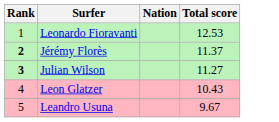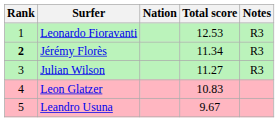 <table class="wikitable sortable" style="text-align:center">
 <tr>
 <th>Rank</th>
 <th>Surfer</th>
 <th>Nation</th>
 <th>Total score</th>
+<th>Notes</th>
 </tr>
 <tr bgcolor=bbf3bb>
 <td>1</td>
 <td align=left><a href='#'>Leonardo Fioravanti</a></td>
 <td align=left></td>
 <td>12.53</td>
+<td>R3</td>
 </tr>
 <tr bgcolor=bbf3bb>
 <td><strong>2</strong></td>
 <td align=left><a href='#'>Jérémy Florès</a></td>
 <td align=left></td>
-<td>11.37</td>
+<td>11.34</td>
+<td>R3</td>
 </tr>
 <tr bgcolor=bbf3bb>
-<td><strong>3</strong></td>
+<td>3</td>
 <td align=left><a href='#'>Julian Wilson</a></td>
 <td align=left></td>
 <td>11.27</td>
+<td>R3</td>
 </tr>
 <tr style="background:lightpink;">
 <td>4</td>
 <td align=left><a href='#'>Leon Glatzer</a></td>
 <td align=left></td>
-<td>10.43</td>
+<td>10.83</td>
+<td></td>
 </tr>
 <tr style="background:lightpink;">
 <td>5</td>
 <td align=left><a href='#'>Leandro Usuna</a></td>
 <td align=left></td>
 <td>9.67</td>
+<td></td>
 </tr>
 </table>
